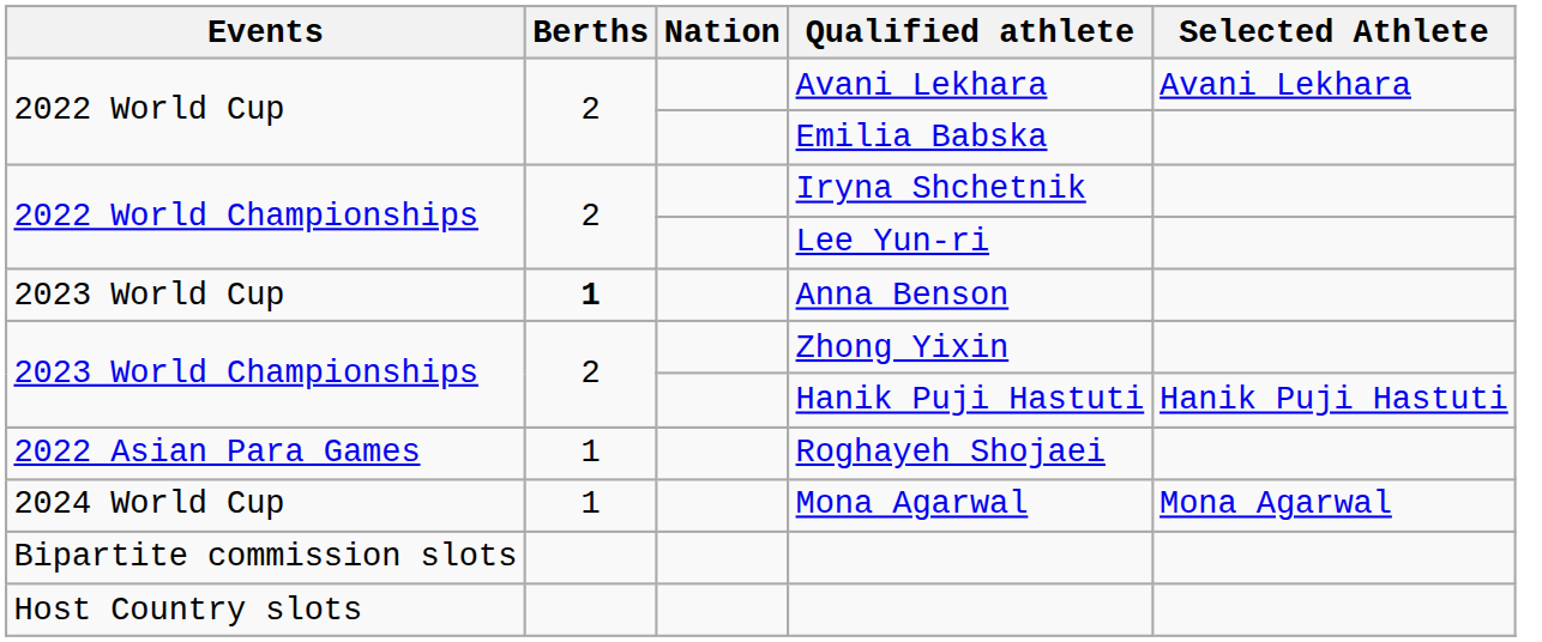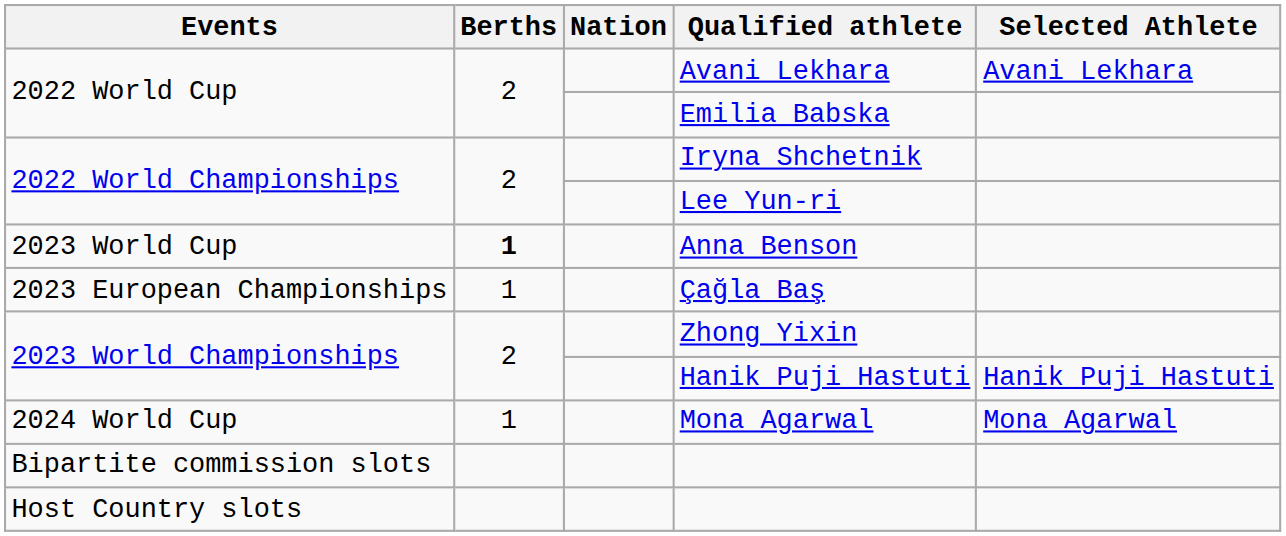 <table class="wikitable">
 <tr>
 <th>Events</th>
 <th>Berths</th>
 <th>Nation</th>
 <th>Qualified athlete</th>
 <th>Selected Athlete</th>
 </tr>
 <tr>
 <td rowspan="2">2022 World Cup</td>
 <td rowspan="2" align=center>2</td>
 <td></td>
 <td><a href='#'>Avani Lekhara</a></td>
 <td><a href='#'>Avani Lekhara</a></td>
 </tr>
 <tr>
 <td></td>
 <td><a href='#'>Emilia Babska</a></td>
 <td></td>
 </tr>
 <tr>
 <td rowspan="2"><a href='#'>2022 World Championships</a></td>
 <td rowspan="2" align=center>2</td>
 <td></td>
 <td><a href='#'>Iryna Shchetnik</a></td>
 <td></td>
 </tr>
 <tr>
 <td></td>
 <td><a href='#'>Lee Yun-ri</a></td>
 <td></td>
 </tr>
 <tr>
 <td>2023 World Cup</td>
 <td align=center><strong>1</strong></td>
 <td></td>
 <td><a href='#'>Anna Benson</a></td>
 <td></td>
 </tr>
 <tr>
+<td>2023 European Championships</td>
+<td align=center>1</td>
+<td></td>
+<td><a href='#'>Çağla Baş</a></td>
+<td></td>
+</tr>
+<tr>
 <td rowspan="2"><a href='#'>2023 World Championships</a></td>
 <td rowspan="2" align=center>2</td>
 <td></td>
 <td><a href='#'>Zhong Yixin</a></td>
 <td></td>
 </tr>
 <tr>
 <td></td>
 <td><a href='#'>Hanik Puji Hastuti</a></td>
 <td><a href='#'>Hanik Puji Hastuti</a></td>
-</tr>
-<tr>
-<td><a href='#'>2022 Asian Para Games</a></td>
-<td align=center>1</td>
-<td></td>
-<td><a href='#'>Roghayeh Shojaei</a></td>
-<td></td>
 </tr>
 <tr>
 <td>2024 World Cup</td>
 <td align=center>1</td>
 <td></td>
 <td><a href='#'>Mona Agarwal</a></td>
 <td><a href='#'>Mona Agarwal</a></td>
 </tr>
 <tr>
 <td>Bipartite commission slots</td>
 <td></td>
 <td></td>
 <td></td>
 <td></td>
 </tr>
 <tr>
 <td>Host Country slots</td>
 <td></td>
 <td></td>
 <td></td>
 <td></td>
 </tr>
 </table>
